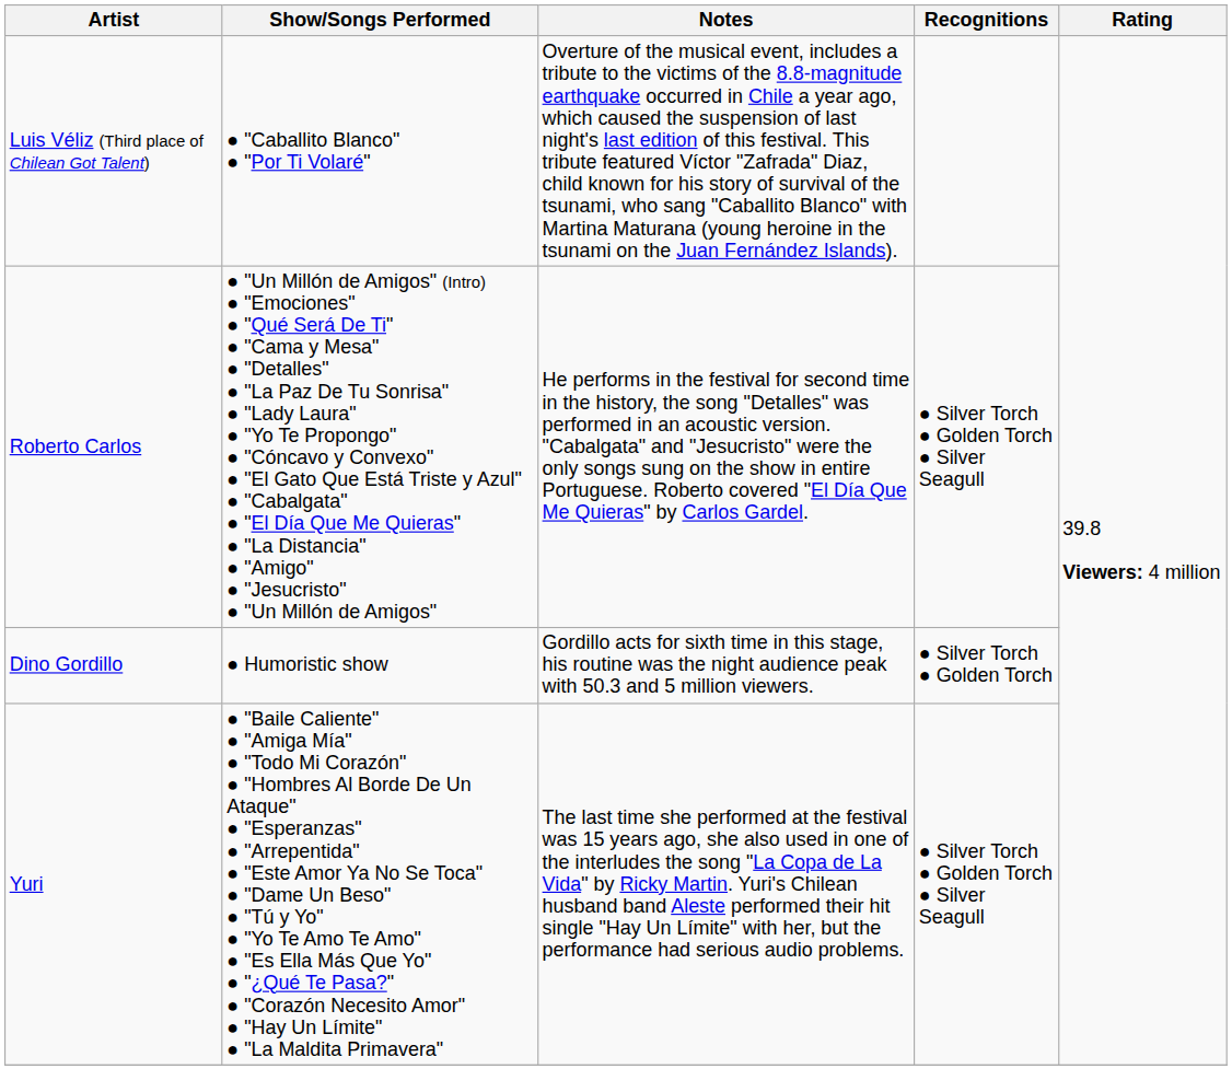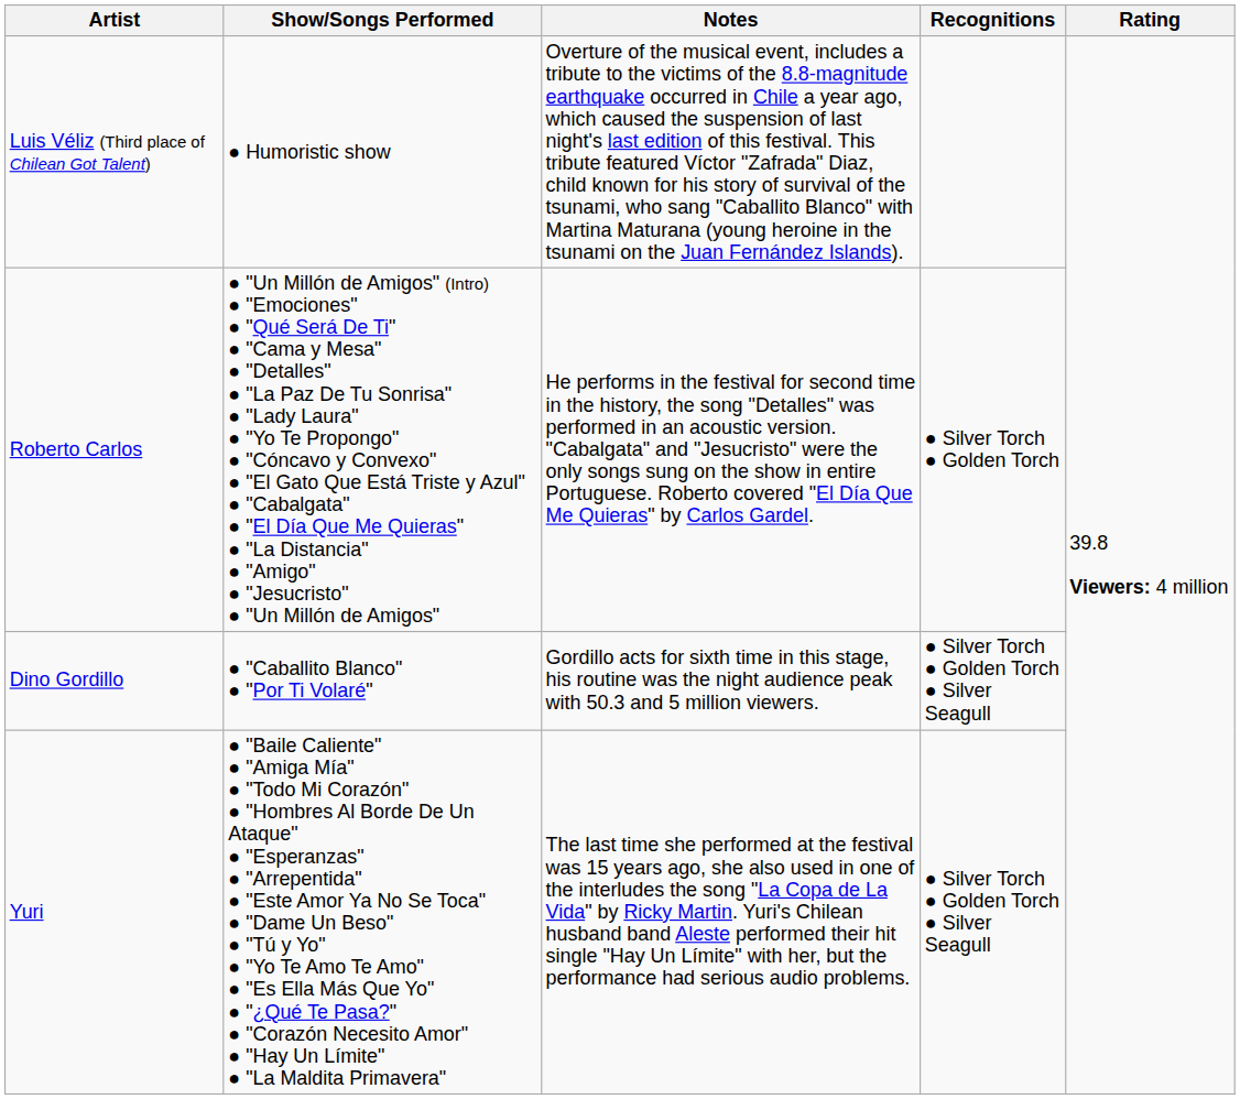 <table class="wikitable">
 <tr>
 <th width="170">Artist</th>
 <th width="250">Show/Songs Performed</th>
 <th width="300">Notes</th>
 <th width="110">Recognitions</th>
 <th width="130">Rating</th>
 </tr>
 <tr>
 <td><a href='#'>Luis Véliz</a> <small>(Third place of <em><a href='#'>Chilean Got Talent</a></em>)</small></td>
-<td>● "Caballito Blanco"<br> ● "<a href='#'>Por Ti Volaré</a>"<br></td>
+<td>● Humoristic show</td>
 <td>Overture of the musical event, includes a tribute to the victims of the <a href='#'>8.8-magnitude earthquake</a> occurred in <a href='#'>Chile</a> a year ago, which caused the suspension of last night's <a href='#'>last edition</a> of this festival. This tribute featured Víctor "Zafrada" Diaz, child known for his story of survival of the tsunami, who sang "Caballito Blanco" with Martina Maturana (young heroine in the tsunami on the <a href='#'>Juan Fernández Islands</a>).</td>
 <td></td>
 <td rowspan="4">39.8<br><br> <strong>Viewers:</strong> 4 million</td>
 </tr>
 <tr>
 <td><a href='#'>Roberto Carlos</a></td>
 <td>● "Un Millón de Amigos" <small>(Intro)</small><br> ● "Emociones"<br> ● "<a href='#'>Qué Será De Ti</a>"<br> ● "Cama y Mesa"<br> ● "Detalles"<br> ● "La Paz De Tu Sonrisa"<br> ● "Lady Laura"<br> ● "Yo Te Propongo"<br> ● "Cóncavo y Convexo"<br> ● "El Gato Que Está Triste y Azul"<br> ● "Cabalgata"<br> ● "<a href='#'>El Día Que Me Quieras</a>"<br> ● "La Distancia"<br> ● "Amigo"<br> ● "Jesucristo"<br> ● "Un Millón de Amigos"</td>
 <td>He performs in the festival for second time in the history, the song "Detalles" was performed in an acoustic version. "Cabalgata" and "Jesucristo" were the only songs sung on the show in entire Portuguese. Roberto covered "<a href='#'>El Día Que Me Quieras</a>" by <a href='#'>Carlos Gardel</a>.</td>
-<td>● Silver Torch<br> ● Golden Torch<br> ● Silver Seagull</td>
+<td>● Silver Torch<br> ● Golden Torch<br></td>
 </tr>
 <tr>
 <td><a href='#'>Dino Gordillo</a></td>
-<td>● Humoristic show</td>
+<td>● "Caballito Blanco"<br> ● "<a href='#'>Por Ti Volaré</a>"<br></td>
 <td>Gordillo acts for sixth time in this stage, his routine was the night audience peak with 50.3 and 5 million viewers.</td>
-<td>● Silver Torch<br> ● Golden Torch<br></td>
+<td>● Silver Torch<br> ● Golden Torch<br> ● Silver Seagull</td>
 </tr>
 <tr>
 <td><a href='#'>Yuri</a></td>
 <td>● "Baile Caliente"<br> ● "Amiga Mía"<br> ● "Todo Mi Corazón"<br> ● "Hombres Al Borde De Un Ataque"<br> ● "Esperanzas"<br> ● "Arrepentida"<br> ● "Este Amor Ya No Se Toca"<br> ● "Dame Un Beso"<br> ● "Tú y Yo"<br> ● "Yo Te Amo Te Amo"<br> ● "Es Ella Más Que Yo"<br> ● "<a href='#'>¿Qué Te Pasa?</a>"<br> ● "Corazón Necesito Amor"<br> ● "Hay Un Límite"<br> ● "La Maldita Primavera"<br></td>
 <td>The last time she performed at the festival was 15 years ago, she also used in one of the interludes the song "<a href='#'>La Copa de La Vida</a>" by <a href='#'>Ricky Martin</a>. Yuri's Chilean husband band <a href='#'>Aleste</a> performed their hit single "Hay Un Límite" with her, but the performance had serious audio problems.</td>
 <td>● Silver Torch<br> ● Golden Torch<br> ● Silver Seagull</td>
 </tr>
 <tr>
 </tr>
 </table>
